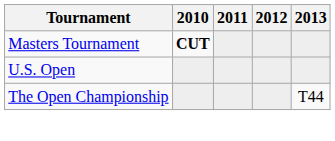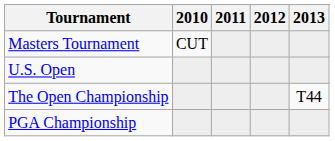 <table class="wikitable" style="font-size:95%;text-align:center;">
 <tr>
 <th>Tournament</th>
 <th>2010</th>
 <th>2011</th>
 <th>2012</th>
 <th>2013</th>
 </tr>
 <tr>
 <td align=left><a href='#'>Masters Tournament</a></td>
-<td><strong>CUT</strong></td>
+<td>CUT</td>
 <td style="background:#eeeeee;"></td>
 <td style="background:#eeeeee;"></td>
 <td style="background:#eeeeee;"></td>
 </tr>
 <tr>
 <td align=left><a href='#'>U.S. Open</a></td>
 <td style="background:#eeeeee;"></td>
 <td style="background:#eeeeee;"></td>
 <td style="background:#eeeeee;"></td>
 <td style="background:#eeeeee;"></td>
 </tr>
 <tr>
 <td align=left><a href='#'>The Open Championship</a></td>
 <td style="background:#eeeeee;"></td>
 <td style="background:#eeeeee;"></td>
 <td style="background:#eeeeee;"></td>
 <td>T44</td>
 </tr>
+<tr>
+<td align=left><a href='#'>PGA Championship</a></td>
+<td style="background:#eeeeee;"></td>
+<td style="background:#eeeeee;"></td>
+<td style="background:#eeeeee;"></td>
+<td style="background:#eeeeee;"></td>
+</tr>
 </table>
